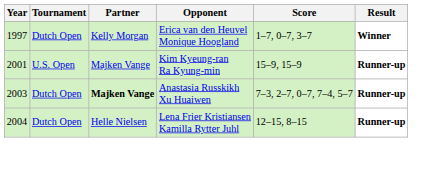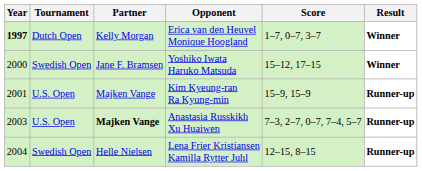 <table class="sortable wikitable" style="font-size: 90%;">
 <tr>
 <th>Year</th>
 <th>Tournament</th>
 <th>Partner</th>
 <th>Opponent</th>
 <th>Score</th>
 <th>Result</th>
 </tr>
 <tr style="background:#D4F1C5">
-<td align="center">1997</td>
+<td align="center"><strong>1997</strong></td>
 <td align="left"><a href='#'>Dutch Open</a></td>
 <td align="left"> <a href='#'>Kelly Morgan</a></td>
 <td align="left"> <a href='#'>Erica van den Heuvel</a><br> <a href='#'>Monique Hoogland</a></td>
 <td align="left">1–7, 0–7, 3–7</td>
+<td style="text-align:left; background:white"> <strong>Winner</strong></td>
+</tr>
+<tr style="background:#D4F1C5">
+<td align="center">2000</td>
+<td align="left"><a href='#'>Swedish Open</a></td>
+<td align="left"> <a href='#'>Jane F. Bramsen</a></td>
+<td align="left"> <a href='#'>Yoshiko Iwata</a><br> <a href='#'>Haruko Matsuda</a></td>
+<td align="left">15–12, 17–15</td>
 <td style="text-align:left; background:white"> <strong>Winner</strong></td>
 </tr>
 <tr style="background:#D4F1C5">
 <td align="center">2001</td>
 <td align="left"><a href='#'>U.S. Open</a></td>
 <td align="left"> <a href='#'>Majken Vange</a></td>
 <td align="left"> <a href='#'>Kim Kyeung-ran</a><br> <a href='#'>Ra Kyung-min</a></td>
 <td align="left">15–9, 15–9</td>
 <td style="text-align:left; background:white"> <strong>Runner-up</strong></td>
 </tr>
 <tr style="background:#D4F1C5">
 <td align="center">2003</td>
-<td align="left"><a href='#'>Dutch Open</a></td>
+<td align="left"><a href='#'>U.S. Open</a></td>
 <td align="left"><strong> Majken Vange</strong></td>
 <td align="left"> <a href='#'>Anastasia Russkikh</a><br> <a href='#'>Xu Huaiwen</a></td>
 <td align="left">7–3, 2–7, 0–7, 7–4, 5–7</td>
 <td style="text-align:left; background:white"> <strong>Runner-up</strong></td>
 </tr>
 <tr style="background:#D4F1C5">
 <td align="center">2004</td>
-<td align="left"><a href='#'>Dutch Open</a></td>
+<td align="left"><a href='#'>Swedish Open</a></td>
 <td align="left"> <a href='#'>Helle Nielsen</a></td>
 <td align="left"> <a href='#'>Lena Frier Kristiansen</a><br> <a href='#'>Kamilla Rytter Juhl</a></td>
 <td align="left">12–15, 8–15</td>
 <td style="text-align:left; background:white"> <strong>Runner-up</strong></td>
 </tr>
 </table>
